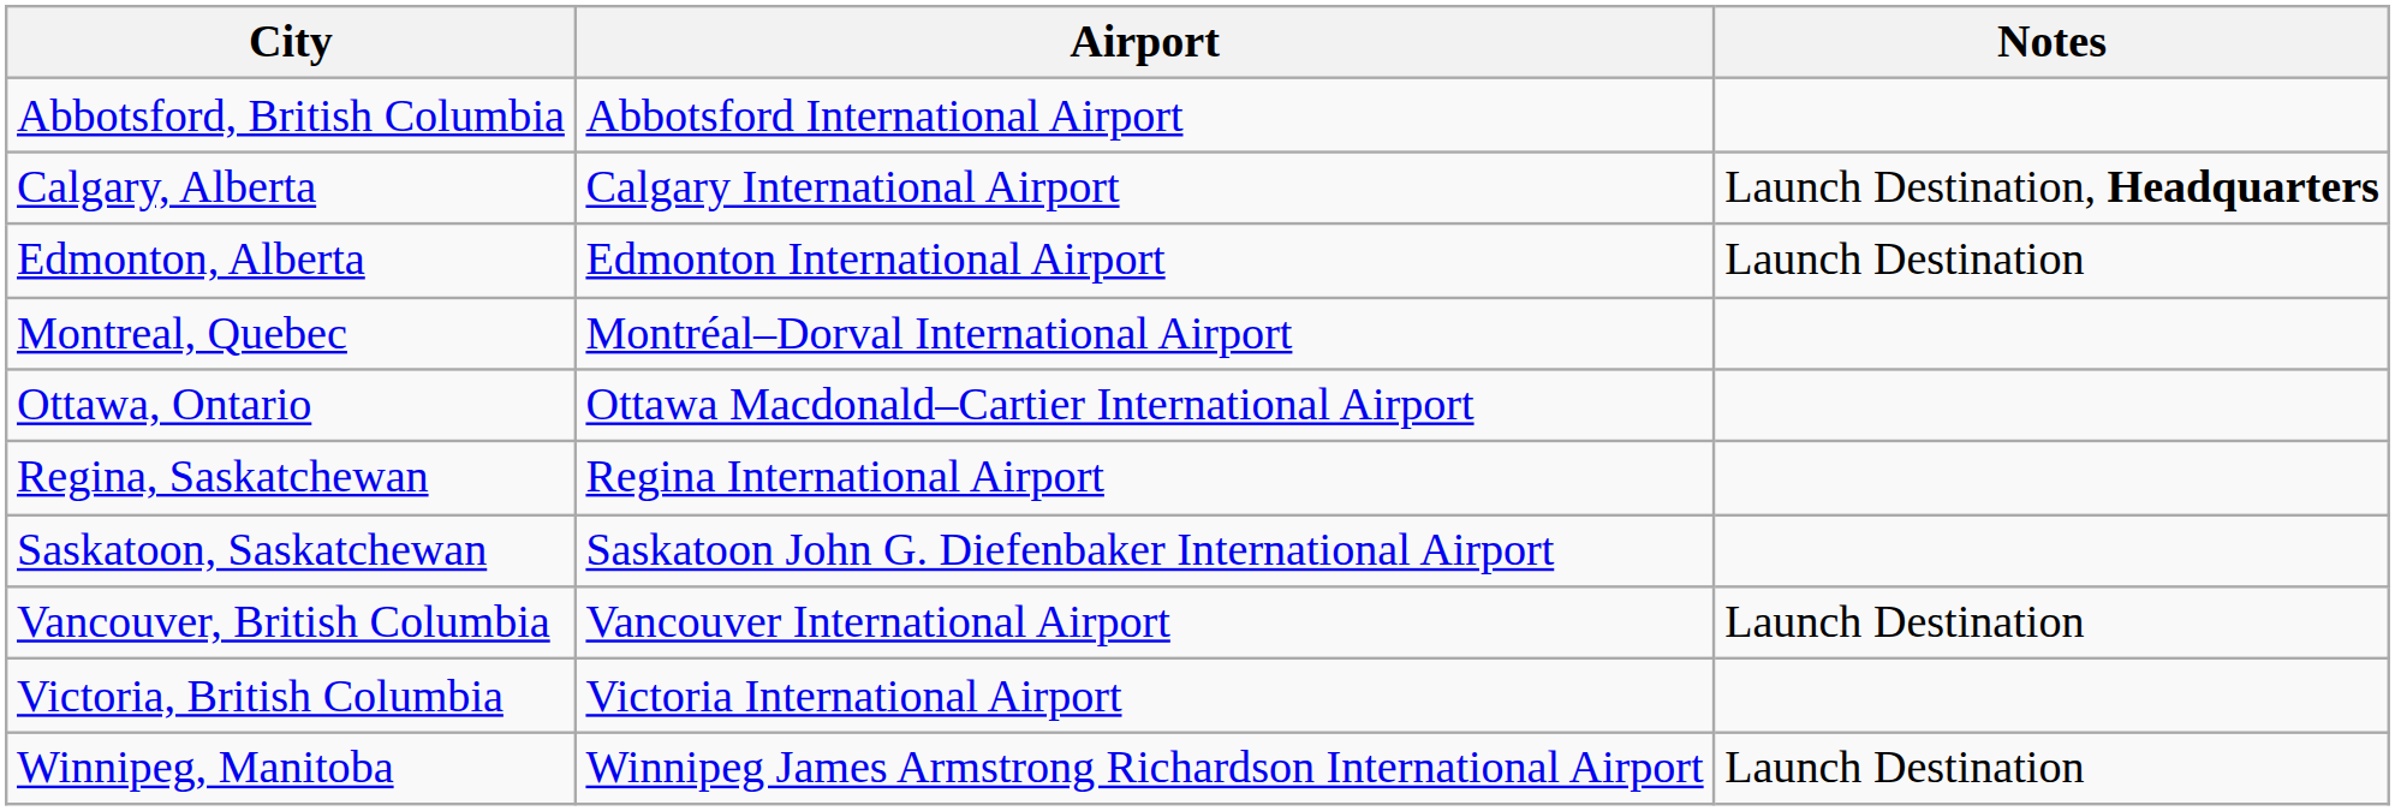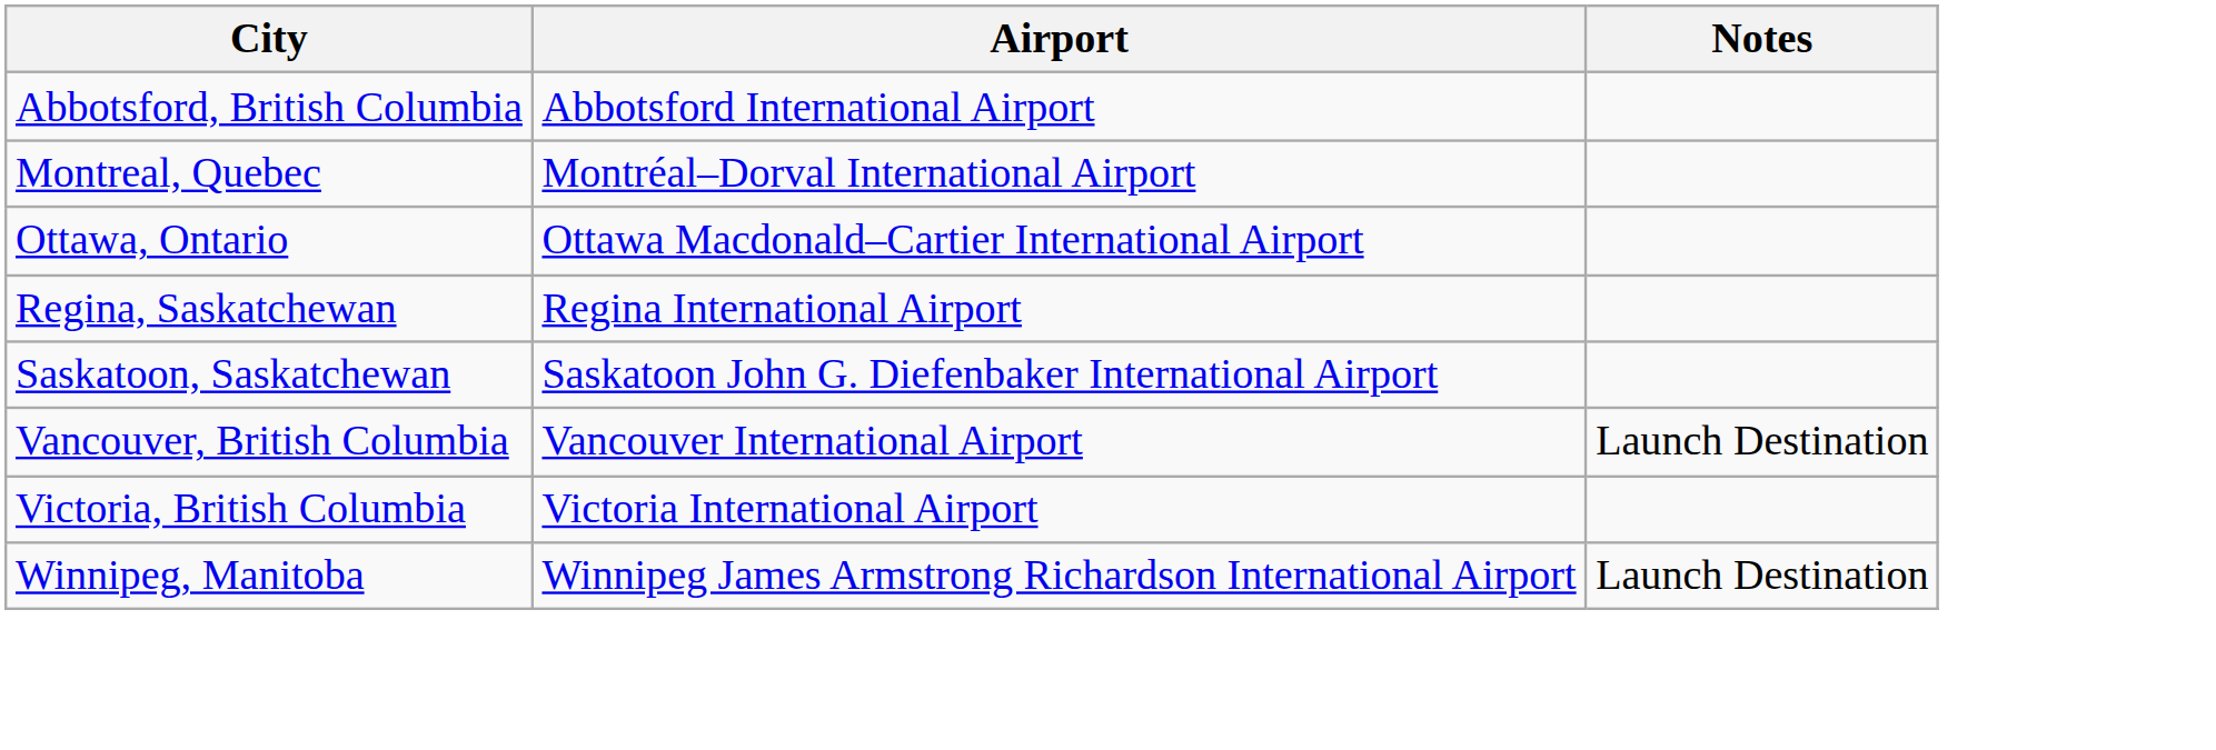 <table class="wikitable">
 <tr>
 <th>City</th>
 <th>Airport</th>
 <th>Notes</th>
 </tr>
 <tr>
 <td><a href='#'>Abbotsford, British Columbia</a></td>
 <td><a href='#'>Abbotsford International Airport</a></td>
 <td></td>
-</tr>
-<tr>
-<td><a href='#'>Calgary, Alberta</a></td>
-<td><a href='#'>Calgary International Airport</a></td>
-<td>Launch Destination, <strong>Headquarters</strong></td>
-</tr>
-<tr>
-<td><a href='#'>Edmonton, Alberta</a></td>
-<td><a href='#'>Edmonton International Airport</a></td>
-<td>Launch Destination</td>
 </tr>
 <tr>
 <td><a href='#'>Montreal, Quebec</a></td>
 <td><a href='#'>Montréal–Dorval International Airport</a></td>
 <td></td>
 </tr>
 <tr>
 <td><a href='#'>Ottawa, Ontario</a></td>
 <td><a href='#'>Ottawa Macdonald–Cartier International Airport</a></td>
 <td></td>
 </tr>
 <tr>
 <td><a href='#'>Regina, Saskatchewan</a></td>
 <td><a href='#'>Regina International Airport</a></td>
 <td></td>
 </tr>
 <tr>
 <td><a href='#'>Saskatoon, Saskatchewan</a></td>
 <td><a href='#'>Saskatoon John G. Diefenbaker International Airport</a></td>
 <td></td>
 </tr>
 <tr>
 <td><a href='#'>Vancouver, British Columbia</a></td>
 <td><a href='#'>Vancouver International Airport</a></td>
 <td>Launch Destination</td>
 </tr>
 <tr>
 <td><a href='#'>Victoria, British Columbia</a></td>
 <td><a href='#'>Victoria International Airport</a></td>
 <td></td>
 </tr>
 <tr>
 <td><a href='#'>Winnipeg, Manitoba</a></td>
 <td><a href='#'>Winnipeg James Armstrong Richardson International Airport</a></td>
 <td>Launch Destination</td>
 </tr>
 </table>
